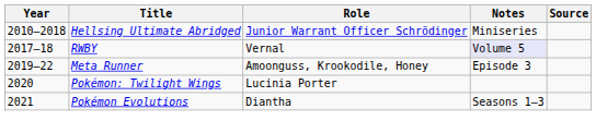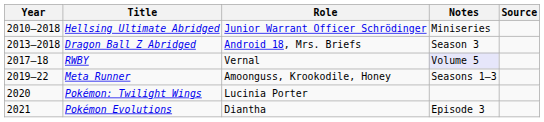 <table class="wikitable sortable plainrowheaders" style="width=100%;">
 <tr>
 <th>Year</th>
 <th>Title</th>
 <th>Role</th>
 <th>Notes</th>
 <th>Source</th>
 </tr>
 <tr>
 <td>2010–2018</td>
 <td><em><a href='#'>Hellsing Ultimate Abridged</a></em></td>
 <td><a href='#'>Junior Warrant Officer Schrödinger</a></td>
 <td>Miniseries</td>
 <td></td>
 </tr>
 <tr>
+<td>2013–2018</td>
+<td><em><a href='#'>Dragon Ball Z Abridged</a></em></td>
+<td><a href='#'>Android 18</a>, Mrs. Briefs</td>
+<td>Season 3</td>
+<td></td>
+</tr>
+<tr>
 <td>2017–18</td>
 <td><em><a href='#'>RWBY</a></em></td>
 <td>Vernal</td>
 <td style="background: lavender;">Volume 5</td>
 <td></td>
 </tr>
 <tr>
 <td>2019–22</td>
 <td><em><a href='#'>Meta Runner</a></em></td>
 <td>Amoonguss, Krookodile, Honey</td>
-<td>Episode 3</td>
+<td>Seasons 1–3</td>
 <td></td>
 </tr>
 <tr>
 <td>2020</td>
 <td><em><a href='#'>Pokémon: Twilight Wings</a></em></td>
 <td>Lucinia Porter</td>
 <td></td>
 <td></td>
 </tr>
 <tr>
 <td>2021</td>
 <td><em><a href='#'>Pokémon Evolutions</a></em></td>
 <td>Diantha</td>
-<td>Seasons 1–3</td>
+<td>Episode 3</td>
 <td></td>
 </tr>
 </table>
